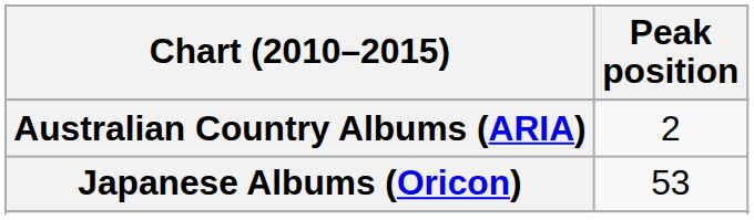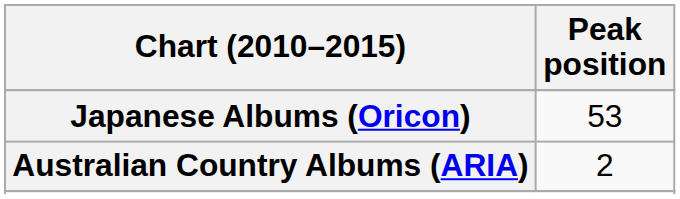 <table class="wikitable sortable plainrowheaders" style="text-align:center">
 <tr>
 <th scope="col">Chart (2010–2015)</th>
 <th scope="col">Peak<br>position</th>
 </tr>
 <tr>
 </tr>
 <tr>
+<th scope="row">Japanese Albums (<a href='#'>Oricon</a>)</th>
+<td>53</td>
+</tr>
+<tr>
 <th scope="row">Australian Country Albums (<a href='#'>ARIA</a>)</th>
 <td>2</td>
-</tr>
-<tr>
-<th scope="row">Japanese Albums (<a href='#'>Oricon</a>)</th>
-<td>53</td>
 </tr>
 <tr>
 </tr>
 <tr>
 </tr>
 <tr>
 </tr>
 </table>
